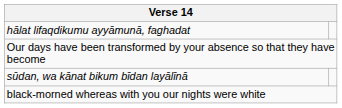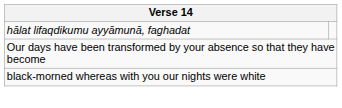 <table class="wikitable">
 <tr>
 <th colspan="2">Verse 14</th>
 </tr>
 <tr>
 <td><em>hālat lifaqdikumu ayyāmunā, faghadat</em></td>
 <td></td>
 </tr>
 <tr>
 <td colspan="2">Our days have been transformed by your absence so that they have<br>become</td>
 </tr>
 <tr>
-<td><em>sūdan, wa kānat bikum bīdan layālīnā</em></td>
-<td></td>
-</tr>
-<tr>
 <td colspan="2">black-morned whereas with you our nights were white</td>
 </tr>
 </table>
